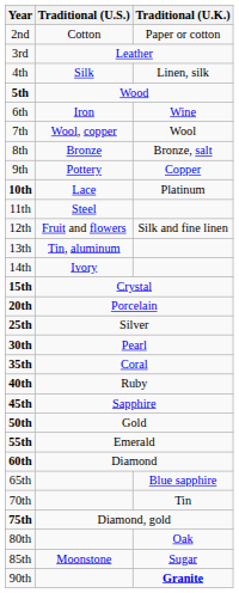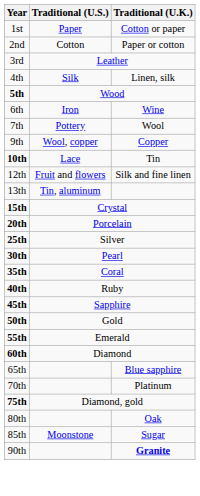 <table class="wikitable" style="text-align:center">
 <tr>
 <th>Year</th>
 <th>Traditional (U.S.)</th>
 <th>Traditional (U.K.)</th>
+</tr>
+<tr>
+<td>1st</td>
+<td><a href='#'>Paper</a></td>
+<td><a href='#'>Cotton</a> or paper</td>
 </tr>
 <tr>
 <td>2nd</td>
 <td>Cotton</td>
 <td>Paper or cotton</td>
 </tr>
 <tr>
 <td>3rd</td>
 <td colspan="2"><a href='#'>Leather</a></td>
 </tr>
 <tr>
 <td>4th</td>
 <td><a href='#'>Silk</a></td>
 <td>Linen, silk</td>
 </tr>
 <tr>
 <td><strong>5th</strong></td>
 <td colspan="2"><a href='#'>Wood</a></td>
 </tr>
 <tr>
 <td>6th</td>
 <td><a href='#'>Iron</a></td>
 <td><a href='#'>Wine</a></td>
 </tr>
 <tr>
 <td>7th</td>
-<td><a href='#'>Wool</a>, <a href='#'>copper</a></td>
+<td><a href='#'>Pottery</a></td>
 <td>Wool</td>
 </tr>
 <tr>
-<td>8th</td>
-<td><a href='#'>Bronze</a></td>
-<td>Bronze, <a href='#'>salt</a></td>
-</tr>
-<tr>
 <td>9th</td>
-<td><a href='#'>Pottery</a></td>
+<td><a href='#'>Wool</a>, <a href='#'>copper</a></td>
 <td><a href='#'>Copper</a></td>
 </tr>
 <tr>
 <td><strong>10th</strong></td>
 <td><a href='#'>Lace</a></td>
-<td>Platinum</td>
-</tr>
-<tr>
-<td>11th</td>
-<td><a href='#'>Steel</a></td>
-<td></td>
+<td>Tin</td>
 </tr>
 <tr>
 <td>12th</td>
 <td><a href='#'>Fruit</a> and <a href='#'>flowers</a></td>
 <td>Silk and fine linen</td>
 </tr>
 <tr>
 <td>13th</td>
 <td><a href='#'>Tin</a>, <a href='#'>aluminum</a></td>
-<td></td>
-</tr>
-<tr>
-<td>14th</td>
-<td><a href='#'>Ivory</a></td>
 <td></td>
 </tr>
 <tr>
 <td><strong>15th</strong></td>
 <td colspan="2"><a href='#'>Crystal</a></td>
 </tr>
 <tr>
 <td><strong>20th</strong></td>
 <td colspan="2"><a href='#'>Porcelain</a></td>
 </tr>
 <tr>
 <td><strong>25th</strong></td>
 <td colspan="2">Silver</td>
 </tr>
 <tr>
 <td><strong>30th</strong></td>
 <td colspan="2"><a href='#'>Pearl</a></td>
 </tr>
 <tr>
 <td><strong>35th</strong></td>
 <td colspan="2"><a href='#'>Coral</a></td>
 </tr>
 <tr>
 <td><strong>40th</strong></td>
 <td colspan="2">Ruby</td>
 </tr>
 <tr>
 <td><strong>45th</strong></td>
 <td colspan="2"><a href='#'>Sapphire</a></td>
 </tr>
 <tr>
 <td><strong>50th</strong></td>
 <td colspan="2">Gold</td>
 </tr>
 <tr>
 <td><strong>55th</strong></td>
 <td colspan="2">Emerald</td>
 </tr>
 <tr>
 <td><strong>60th</strong></td>
 <td colspan="2">Diamond</td>
 </tr>
 <tr>
 <td>65th</td>
 <td></td>
 <td><a href='#'>Blue sapphire</a></td>
 </tr>
 <tr>
 <td>70th</td>
 <td></td>
-<td>Tin</td>
+<td>Platinum</td>
 </tr>
 <tr>
 <td><strong>75th</strong></td>
 <td colspan="2">Diamond, gold</td>
 </tr>
 <tr>
 <td>80th</td>
 <td></td>
 <td><a href='#'>Oak</a></td>
 </tr>
 <tr>
 <td>85th</td>
 <td><a href='#'>Moonstone</a></td>
 <td><a href='#'>Sugar</a></td>
 </tr>
 <tr>
 <td>90th</td>
 <td></td>
 <td><strong><a href='#'>Granite</a></strong></td>
 </tr>
 </table>
